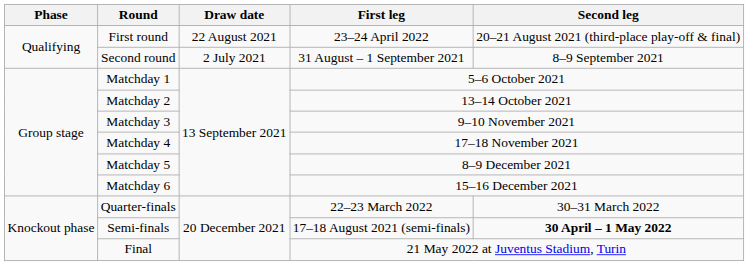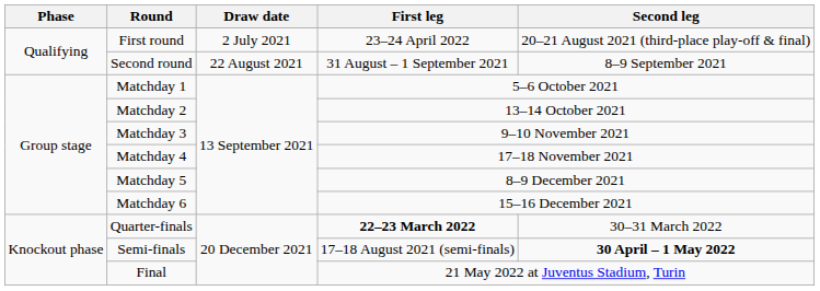 <table class="wikitable" style="text-align:center">
 <tr>
 <th>Phase</th>
 <th>Round</th>
 <th>Draw date</th>
 <th>First leg</th>
 <th>Second leg</th>
 </tr>
 <tr>
 <td rowspan="2">Qualifying</td>
 <td>First round</td>
-<td>22 August 2021</td>
+<td>2 July 2021</td>
 <td>23–24 April 2022</td>
 <td>20–21 August 2021 (third-place play-off & final)</td>
 </tr>
 <tr>
 <td>Second round</td>
-<td>2 July 2021</td>
+<td>22 August 2021</td>
 <td>31 August – 1 September 2021</td>
 <td>8–9 September 2021</td>
 </tr>
 <tr>
 <td rowspan="6">Group stage</td>
 <td>Matchday 1</td>
 <td rowspan="6">13 September 2021</td>
 <td colspan="2">5–6 October 2021</td>
 </tr>
 <tr>
 <td>Matchday 2</td>
 <td colspan="2">13–14 October 2021</td>
 </tr>
 <tr>
 <td>Matchday 3</td>
 <td colspan="2">9–10 November 2021</td>
 </tr>
 <tr>
 <td>Matchday 4</td>
 <td colspan="2">17–18 November 2021</td>
 </tr>
 <tr>
 <td>Matchday 5</td>
 <td colspan="2">8–9 December 2021</td>
 </tr>
 <tr>
 <td>Matchday 6</td>
 <td colspan="2">15–16 December 2021</td>
 </tr>
 <tr>
 <td rowspan="3">Knockout phase</td>
 <td>Quarter-finals</td>
 <td rowspan="3">20 December 2021</td>
-<td>22–23 March 2022</td>
+<td><strong>22–23 March 2022</strong></td>
 <td>30–31 March 2022</td>
 </tr>
 <tr>
 <td>Semi-finals</td>
 <td>17–18 August 2021 (semi-finals)</td>
 <td><strong>30 April – 1 May 2022</strong></td>
 </tr>
 <tr>
 <td>Final</td>
 <td colspan="2">21 May 2022 at <a href='#'>Juventus Stadium</a>, <a href='#'>Turin</a></td>
 </tr>
 </table>
